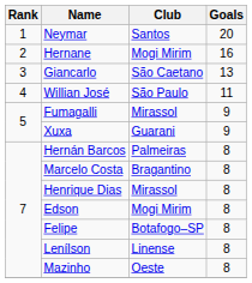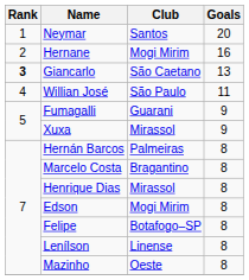 <table class="wikitable">
 <tr>
 <th>Rank</th>
 <th>Name</th>
 <th>Club</th>
 <th>Goals</th>
 </tr>
 <tr>
 <td style="text-align:center;" rowspan=>1</td>
 <td> <a href='#'>Neymar</a></td>
 <td><a href='#'>Santos</a></td>
 <td align=center>20</td>
 </tr>
 <tr>
 <td style="text-align:center;" rowspan=>2</td>
 <td> <a href='#'>Hernane</a></td>
 <td><a href='#'>Mogi Mirim</a></td>
 <td align=center>16</td>
 </tr>
 <tr>
-<td style="text-align:center;" rowspan=>3</td>
+<td style="text-align:center;" rowspan=><strong>3</strong></td>
 <td> <a href='#'>Giancarlo</a></td>
 <td><a href='#'>São Caetano</a></td>
 <td align=center>13</td>
 </tr>
 <tr>
 <td style="text-align:center;" rowspan=>4</td>
 <td> <a href='#'>Willian José</a></td>
 <td><a href='#'>São Paulo</a></td>
 <td align=center>11</td>
 </tr>
 <tr>
 <td style="text-align:center;" rowspan=2>5</td>
 <td> <a href='#'>Fumagalli</a></td>
-<td><a href='#'>Mirassol</a></td>
+<td><a href='#'>Guarani</a></td>
 <td align=center>9</td>
 </tr>
 <tr>
 <td> <a href='#'>Xuxa</a></td>
-<td><a href='#'>Guarani</a></td>
+<td><a href='#'>Mirassol</a></td>
 <td align=center>9</td>
 </tr>
 <tr>
 <td style="text-align:center;" rowspan=7>7</td>
 <td> <a href='#'>Hernán Barcos</a></td>
 <td><a href='#'>Palmeiras</a></td>
 <td align=center>8</td>
 </tr>
 <tr>
 <td> <a href='#'>Marcelo Costa</a></td>
 <td><a href='#'>Bragantino</a></td>
 <td align=center>8</td>
 </tr>
 <tr>
 <td> <a href='#'>Henrique Dias</a></td>
 <td><a href='#'>Mirassol</a></td>
 <td align=center>8</td>
 </tr>
 <tr>
 <td> <a href='#'>Edson</a></td>
 <td><a href='#'>Mogi Mirim</a></td>
 <td align=center>8</td>
 </tr>
 <tr>
 <td> <a href='#'>Felipe</a></td>
 <td><a href='#'>Botafogo–SP</a></td>
 <td align=center>8</td>
 </tr>
 <tr>
 <td> <a href='#'>Lenílson</a></td>
 <td><a href='#'>Linense</a></td>
 <td align=center>8</td>
 </tr>
 <tr>
 <td> <a href='#'>Mazinho</a></td>
 <td><a href='#'>Oeste</a></td>
 <td align=center>8</td>
 </tr>
 <tr>
 </tr>
 </table>
